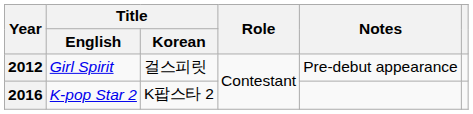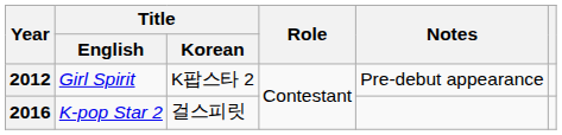 <table class="wikitable sortable plainrowheaders">
 <tr>
 <th scope="col" rowspan="2">Year</th>
 <th scope="col" colspan="2">Title</th>
 <th scope="col" rowspan="2">Role</th>
 <th scope="col" rowspan="2">Notes</th>
 <th scope="col" rowspan="2" class="unsortable"></th>
 </tr>
 <tr>
 <th scope="col">English</th>
 <th scope="col">Korean</th>
 </tr>
 <tr>
 <th scope="row">2012</th>
 <td><em><a href='#'>Girl Spirit</a></em></td>
-<td>걸스피릿</td>
+<td>K팝스타 2</td>
 <td rowspan="2">Contestant</td>
 <td>Pre-debut appearance</td>
 <td style="text-align:center"></td>
 </tr>
 <tr>
 <th scope="row">2016</th>
 <td><em><a href='#'>K-pop Star 2</a></em></td>
-<td>K팝스타 2</td>
+<td>걸스피릿</td>
 <td></td>
 <td style="text-align:center"></td>
 </tr>
 </table>
